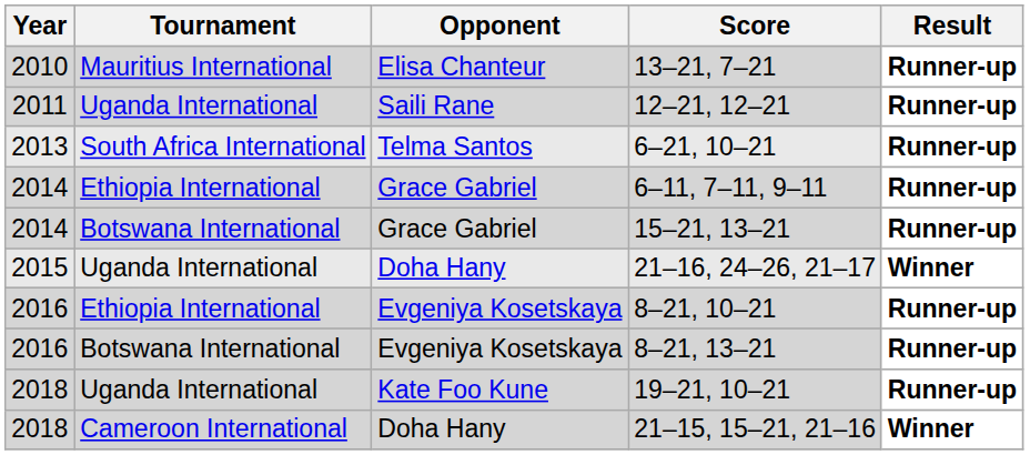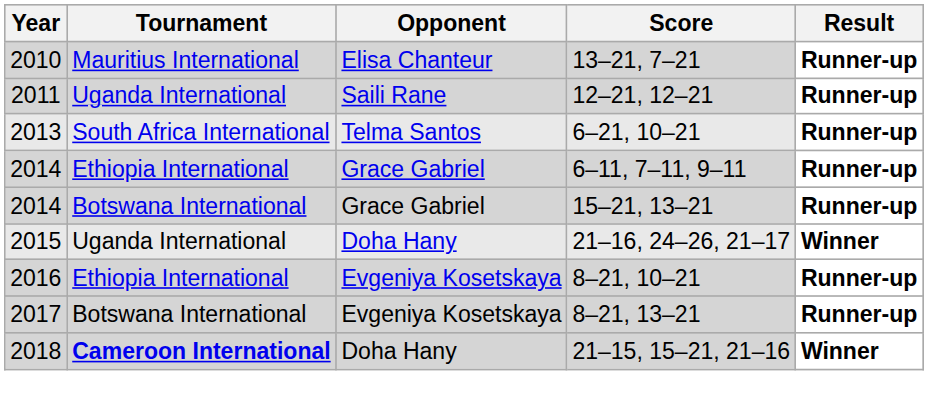 <table class="sortable wikitable" style="font-size: 90%;">
 <tr>
 <th>Year</th>
 <th>Tournament</th>
 <th>Opponent</th>
 <th>Score</th>
 <th>Result</th>
 </tr>
 <tr style="background:#D5D5D5">
 <td align="center">2010</td>
 <td align="left"><a href='#'>Mauritius International</a></td>
 <td align="left"> <a href='#'>Elisa Chanteur</a></td>
 <td align="left">13–21, 7–21</td>
 <td style="text-align:left; background:white"> <strong>Runner-up</strong></td>
 </tr>
 <tr style="background:#D5D5D5">
 <td align="center">2011</td>
 <td align="left"><a href='#'>Uganda International</a></td>
 <td align="left"> <a href='#'>Saili Rane</a></td>
 <td align="left">12–21, 12–21</td>
 <td style="text-align:left; background:white"> <strong>Runner-up</strong></td>
 </tr>
 <tr style="background:#E9E9E9">
 <td align="center">2013</td>
 <td align="left"><a href='#'>South Africa International</a></td>
 <td align="left"> <a href='#'>Telma Santos</a></td>
 <td align="left">6–21, 10–21</td>
 <td style="text-align:left; background:white"> <strong>Runner-up</strong></td>
 </tr>
 <tr style="background:#D5D5D5">
 <td align="center">2014</td>
 <td align="left"><a href='#'>Ethiopia International</a></td>
 <td align="left"> <a href='#'>Grace Gabriel</a></td>
 <td align="left">6–11, 7–11, 9–11</td>
 <td style="text-align:left; background:white"> <strong>Runner-up</strong></td>
 </tr>
 <tr style="background:#D5D5D5">
 <td align="center">2014</td>
 <td align="left"><a href='#'>Botswana International</a></td>
 <td align="left"> Grace Gabriel</td>
 <td align="left">15–21, 13–21</td>
 <td style="text-align:left; background:white"> <strong>Runner-up</strong></td>
 </tr>
 <tr style="background:#E9E9E9">
 <td align="center">2015</td>
 <td align="left">Uganda International</td>
 <td align="left"> <a href='#'>Doha Hany</a></td>
 <td align="left">21–16, 24–26, 21–17</td>
 <td style="text-align:left; background:white"> <strong>Winner</strong></td>
 </tr>
 <tr style="background:#D5D5D5">
 <td align="center">2016</td>
 <td align="left"><a href='#'>Ethiopia International</a></td>
 <td align="left"> <a href='#'>Evgeniya Kosetskaya</a></td>
 <td align="left">8–21, 10–21</td>
 <td style="text-align:left; background:white"> <strong>Runner-up</strong></td>
 </tr>
 <tr style="background:#D5D5D5">
-<td align="center">2016</td>
+<td align="center">2017</td>
 <td align="left">Botswana International</td>
 <td align="left"> Evgeniya Kosetskaya</td>
 <td align="left">8–21, 13–21</td>
 <td style="text-align:left; background:white"> <strong>Runner-up</strong></td>
 </tr>
 <tr style="background:#D5D5D5">
 <td align="center">2018</td>
-<td align="left">Uganda International</td>
-<td align="left"> <a href='#'>Kate Foo Kune</a></td>
-<td align="left">19–21, 10–21</td>
-<td style="text-align:left; background:white"> <strong>Runner-up</strong></td>
-</tr>
-<tr style="background:#D5D5D5">
-<td align="center">2018</td>
-<td align="left"><a href='#'>Cameroon International</a></td>
+<td align="left"><strong><a href='#'>Cameroon International</a></strong></td>
 <td align="left"> Doha Hany</td>
 <td align="left">21–15, 15–21, 21–16</td>
 <td style="text-align:left; background:white"> <strong>Winner</strong></td>
 </tr>
 </table>
